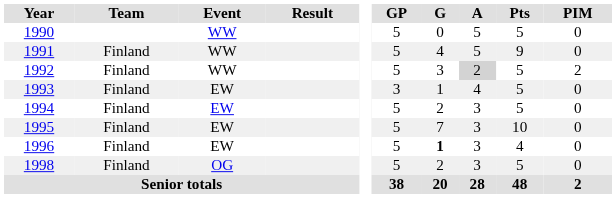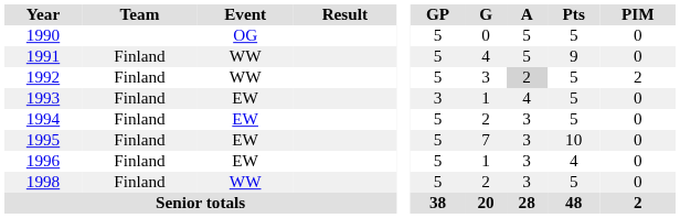 <table border="0" cellpadding="1" cellspacing="0" style="text-align:center; width:40em">
 <tr ALIGN="centre" bgcolor="#e0e0e0">
 <th>Year</th>
 <th>Team</th>
 <th>Event</th>
 <th>Result</th>
 <th rowspan="71" bgcolor="#ffffff"> </th>
 <th>GP</th>
 <th>G</th>
 <th>A</th>
 <th>Pts</th>
 <th>PIM</th>
 </tr>
 <tr>
 <td><a href='#'>1990</a></td>
 <td></td>
-<td><a href='#'>WW</a></td>
+<td><a href='#'>OG</a></td>
 <td></td>
 <td>5</td>
 <td>0</td>
 <td>5</td>
 <td>5</td>
 <td>0</td>
 </tr>
 <tr bgcolor="#f0f0f0">
 <td><a href='#'>1991</a></td>
 <td>Finland</td>
 <td>WW</td>
 <td></td>
 <td>5</td>
 <td>4</td>
 <td>5</td>
 <td>9</td>
 <td>0</td>
 </tr>
 <tr>
 <td><a href='#'>1992</a></td>
 <td>Finland</td>
 <td>WW</td>
 <td></td>
 <td>5</td>
 <td>3</td>
 <td style="background: lightgrey;">2</td>
 <td>5</td>
 <td>2</td>
 </tr>
 <tr bgcolor="#f0f0f0">
 <td><a href='#'>1993</a></td>
 <td>Finland</td>
 <td>EW</td>
 <td></td>
 <td>3</td>
 <td>1</td>
 <td>4</td>
 <td>5</td>
 <td>0</td>
 </tr>
 <tr>
 <td><a href='#'>1994</a></td>
 <td>Finland</td>
 <td><a href='#'>EW</a></td>
 <td></td>
 <td>5</td>
 <td>2</td>
 <td>3</td>
 <td>5</td>
 <td>0</td>
 </tr>
 <tr bgcolor="#f0f0f0">
 <td><a href='#'>1995</a></td>
 <td>Finland</td>
 <td>EW</td>
 <td></td>
 <td>5</td>
 <td>7</td>
 <td>3</td>
 <td>10</td>
 <td>0</td>
 </tr>
 <tr>
 <td><a href='#'>1996</a></td>
 <td>Finland</td>
 <td>EW</td>
 <td></td>
 <td>5</td>
-<td><strong>1</strong></td>
+<td>1</td>
 <td>3</td>
 <td>4</td>
 <td>0</td>
 </tr>
 <tr bgcolor="#f0f0f0">
 <td><a href='#'>1998</a></td>
 <td>Finland</td>
-<td><a href='#'>OG</a></td>
+<td><a href='#'>WW</a></td>
 <td></td>
 <td>5</td>
 <td>2</td>
 <td>3</td>
 <td>5</td>
 <td>0</td>
 </tr>
 <tr align="centre" bgcolor="#e0e0e0">
 <th colspan="4">Senior totals</th>
 <th>38</th>
 <th>20</th>
 <th>28</th>
 <th>48</th>
 <th>2</th>
 </tr>
 </table>
